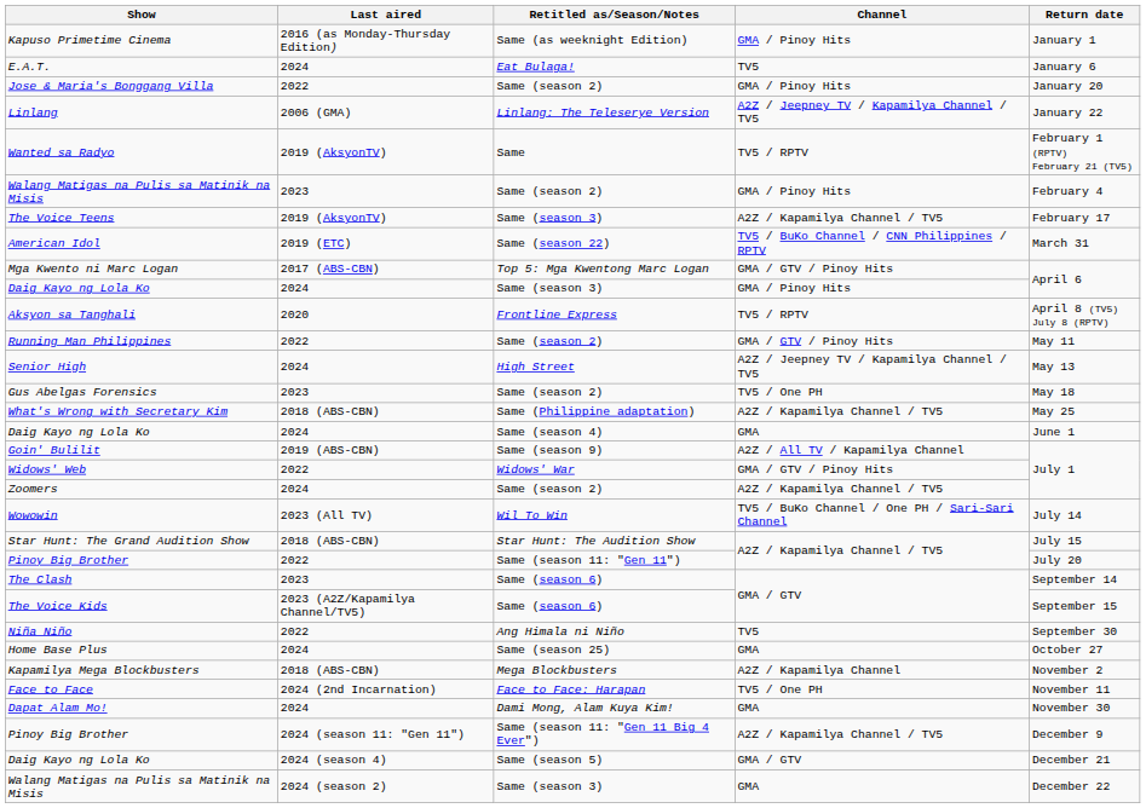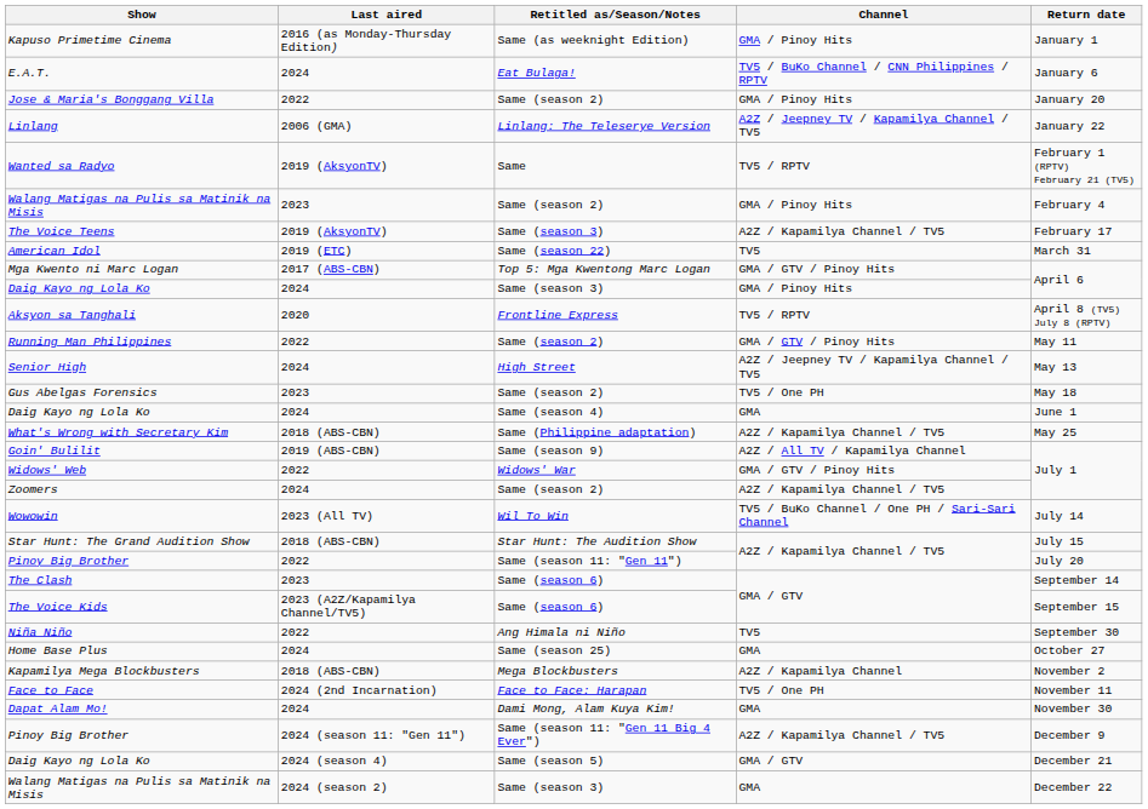 <table class="wikitable">
 <tr>
 <th>Show</th>
 <th>Last aired</th>
 <th>Retitled as/Season/Notes</th>
 <th>Channel</th>
 <th>Return date</th>
 </tr>
 <tr>
 <td><em>Kapuso Primetime Cinema</em></td>
 <td>2016 (as Monday-Thursday Edition<em>)</em></td>
 <td>Same (as weeknight Edition)</td>
 <td><a href='#'>GMA</a> / Pinoy Hits</td>
 <td>January 1</td>
 </tr>
 <tr>
 <td><em>E.A.T.</em></td>
 <td>2024</td>
 <td><em><a href='#'>Eat Bulaga!</a></em></td>
-<td>TV5</td>
+<td><a href='#'>TV5</a> / <a href='#'>BuKo Channel</a> / <a href='#'>CNN Philippines</a> / <a href='#'>RPTV</a></td>
 <td>January 6</td>
 </tr>
 <tr>
 <td><em><a href='#'>Jose & Maria's Bonggang Villa</a></em></td>
 <td>2022</td>
 <td>Same (season 2)</td>
 <td>GMA / Pinoy Hits</td>
 <td>January 20</td>
 </tr>
 <tr>
 <td><em><a href='#'>Linlang</a></em></td>
 <td>2006 (GMA)</td>
 <td><em><a href='#'>Linlang: The Teleserye Version</a></em></td>
 <td><a href='#'>A2Z</a> / <a href='#'>Jeepney TV</a> / <a href='#'>Kapamilya Channel</a> / TV5</td>
 <td>January 22</td>
 </tr>
 <tr>
 <td><em><a href='#'>Wanted sa Radyo</a></em></td>
 <td>2019 (<a href='#'>AksyonTV</a>)</td>
 <td>Same</td>
 <td>TV5 / RPTV</td>
 <td>February 1 <small>(RPTV)</small><br><small>February 21 (TV5)</small></td>
 </tr>
 <tr>
 <td><em><a href='#'>Walang Matigas na Pulis sa Matinik na Misis</a></em></td>
 <td>2023</td>
 <td>Same (season 2)</td>
 <td>GMA / Pinoy Hits</td>
 <td>February 4</td>
 </tr>
 <tr>
 <td><em><a href='#'>The Voice Teens</a></em></td>
 <td>2019 (<a href='#'>AksyonTV</a>)</td>
 <td>Same (<a href='#'>season 3</a>)</td>
 <td>A2Z / Kapamilya Channel / TV5</td>
 <td>February 17</td>
 </tr>
 <tr>
 <td><em><a href='#'>American Idol</a></em></td>
 <td>2019 (<a href='#'>ETC</a>)</td>
 <td>Same (<a href='#'>season 22</a>)</td>
-<td><a href='#'>TV5</a> / <a href='#'>BuKo Channel</a> / <a href='#'>CNN Philippines</a> / <a href='#'>RPTV</a></td>
+<td>TV5</td>
 <td>March 31</td>
 </tr>
 <tr>
 <td><em>Mga Kwento ni Marc Logan</em></td>
 <td>2017 (<a href='#'>ABS-CBN</a>)</td>
 <td><em>Top 5: Mga Kwentong Marc Logan</em></td>
 <td>GMA / GTV / Pinoy Hits</td>
 <td rowspan="2">April 6</td>
 </tr>
 <tr>
 <td><em><a href='#'>Daig Kayo ng Lola Ko</a></em></td>
 <td>2024</td>
 <td>Same (season 3)</td>
 <td>GMA / Pinoy Hits</td>
 </tr>
 <tr>
 <td><em><a href='#'>Aksyon sa Tanghali</a></em></td>
 <td>2020</td>
 <td><em><a href='#'>Frontline Express</a></em></td>
 <td>TV5 / RPTV</td>
 <td>April 8 <small>(TV5)</small><br><small>July 8 (RPTV)</small></td>
 </tr>
 <tr>
 <td><em><a href='#'>Running Man Philippines</a></em></td>
 <td>2022</td>
 <td>Same (<a href='#'>season 2</a>)</td>
 <td>GMA / <a href='#'>GTV</a> / Pinoy Hits</td>
 <td>May 11</td>
 </tr>
 <tr>
 <td><em><a href='#'>Senior High</a></em></td>
 <td>2024</td>
 <td><em><a href='#'>High Street</a></em></td>
 <td>A2Z / Jeepney TV / Kapamilya Channel / TV5</td>
 <td>May 13</td>
 </tr>
 <tr>
 <td><em>Gus Abelgas Forensics</em></td>
 <td>2023</td>
 <td>Same (season 2)</td>
 <td>TV5 / One PH</td>
 <td>May 18</td>
 </tr>
 <tr>
+<td><em>Daig Kayo ng Lola Ko</em></td>
+<td>2024</td>
+<td>Same (season 4)</td>
+<td>GMA</td>
+<td>June 1</td>
+</tr>
+<tr>
 <td><em><a href='#'>What's Wrong with Secretary Kim</a></em></td>
 <td>2018 (ABS-CBN)</td>
 <td>Same (<a href='#'>Philippine adaptation</a>)</td>
 <td>A2Z / Kapamilya Channel / TV5</td>
 <td>May 25</td>
-</tr>
-<tr>
-<td><em>Daig Kayo ng Lola Ko</em></td>
-<td>2024</td>
-<td>Same (season 4)</td>
-<td>GMA</td>
-<td>June 1</td>
 </tr>
 <tr>
 <td><em><a href='#'>Goin' Bulilit</a></em></td>
 <td>2019 (ABS-CBN)</td>
 <td>Same (season 9)</td>
 <td>A2Z / <a href='#'>All TV</a> / Kapamilya Channel</td>
 <td rowspan="3">July 1</td>
 </tr>
 <tr>
 <td><em><a href='#'>Widows' Web</a></em></td>
 <td>2022</td>
 <td><em><a href='#'>Widows' War</a></em></td>
 <td>GMA / GTV / Pinoy Hits</td>
 </tr>
 <tr>
 <td><em>Zoomers</em></td>
 <td>2024</td>
 <td>Same (season 2)</td>
 <td>A2Z / Kapamilya Channel / TV5</td>
 </tr>
 <tr>
 <td><em><a href='#'>Wowowin</a></em></td>
 <td>2023 (All TV)</td>
 <td><em><a href='#'>Wil To Win</a></em></td>
 <td>TV5 / BuKo Channel / One PH / <a href='#'>Sari-Sari Channel</a></td>
 <td>July 14</td>
 </tr>
 <tr>
 <td><em>Star Hunt: The Grand Audition Show</em></td>
 <td>2018 (ABS-CBN)</td>
 <td><em>Star Hunt: The Audition Show</em></td>
 <td rowspan="2">A2Z / Kapamilya Channel / TV5</td>
 <td>July 15</td>
 </tr>
 <tr>
 <td><em><a href='#'>Pinoy Big Brother</a></em></td>
 <td>2022</td>
 <td>Same (season 11: "<a href='#'>Gen 11</a>")</td>
 <td>July 20</td>
 </tr>
 <tr>
 <td><em><a href='#'>The Clash</a></em></td>
 <td>2023</td>
 <td>Same (<a href='#'>season 6</a>)</td>
 <td rowspan="2">GMA / GTV</td>
 <td>September 14</td>
 </tr>
 <tr>
 <td><em><a href='#'>The Voice Kids</a></em></td>
 <td>2023 (A2Z/Kapamilya Channel/TV5)</td>
 <td>Same (<a href='#'>season 6</a>)</td>
 <td>September 15</td>
 </tr>
 <tr>
 <td><em><a href='#'>Niña Niño</a></em></td>
 <td>2022</td>
 <td><em>Ang Himala ni Niño</em></td>
 <td>TV5</td>
 <td>September 30</td>
 </tr>
 <tr>
 <td><em>Home Base Plus</em></td>
 <td>2024</td>
 <td>Same (season 25)</td>
 <td>GMA</td>
 <td>October 27</td>
 </tr>
 <tr>
 <td><em>Kapamilya Mega Blockbusters</em></td>
 <td>2018 (ABS-CBN)</td>
 <td><em>Mega Blockbusters</em></td>
 <td>A2Z / Kapamilya Channel</td>
 <td>November 2</td>
 </tr>
 <tr>
 <td><em><a href='#'>Face to Face</a></em></td>
 <td>2024 (2nd Incarnation)</td>
 <td><em><a href='#'>Face to Face: Harapan</a></em></td>
 <td>TV5 / One PH</td>
 <td>November 11</td>
 </tr>
 <tr>
 <td><em><a href='#'>Dapat Alam Mo!</a></em></td>
 <td>2024</td>
 <td><em>Dami Mong, Alam Kuya Kim!</em></td>
 <td>GMA</td>
 <td>November 30</td>
 </tr>
 <tr>
 <td><em>Pinoy Big Brother</em></td>
 <td>2024 (season 11: "Gen 11")</td>
 <td>Same (season 11: "<a href='#'>Gen 11 Big 4 Ever</a>")</td>
 <td>A2Z / Kapamilya Channel / TV5</td>
 <td>December 9</td>
 </tr>
 <tr>
 <td><em>Daig Kayo ng Lola Ko</em></td>
 <td>2024 (season 4)</td>
 <td>Same (season 5)</td>
 <td>GMA / GTV</td>
 <td>December 21</td>
 </tr>
 <tr>
 <td><em>Walang Matigas na Pulis sa Matinik na Misis</em></td>
 <td>2024 (season 2)</td>
 <td>Same (season 3)</td>
 <td>GMA</td>
 <td>December 22</td>
 </tr>
 </table>
